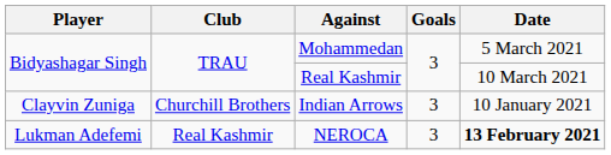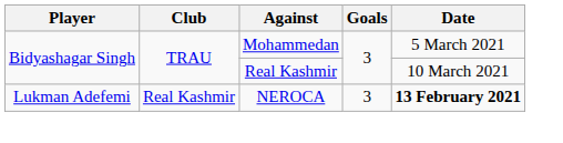 <table class="wikitable" style="text-align:center">
 <tr>
 <th>Player</th>
 <th>Club</th>
 <th>Against</th>
 <th>Goals</th>
 <th>Date</th>
 </tr>
 <tr>
 <td rowspan="2"> <a href='#'>Bidyashagar Singh</a></td>
 <td rowspan="2"><a href='#'>TRAU</a></td>
 <td><a href='#'>Mohammedan</a></td>
 <td rowspan="2">3</td>
 <td>5 March 2021</td>
 </tr>
 <tr>
 <td><a href='#'>Real Kashmir</a></td>
 <td>10 March 2021</td>
 </tr>
 <tr>
-<td> <a href='#'>Clayvin Zuniga</a></td>
-<td><a href='#'>Churchill Brothers</a></td>
-<td><a href='#'>Indian Arrows</a></td>
-<td>3</td>
-<td>10 January 2021</td>
-</tr>
-<tr>
 <td> <a href='#'>Lukman Adefemi</a></td>
 <td><a href='#'>Real Kashmir</a></td>
 <td><a href='#'>NEROCA</a></td>
 <td>3</td>
 <td><strong>13 February 2021</strong></td>
 </tr>
 </table>
